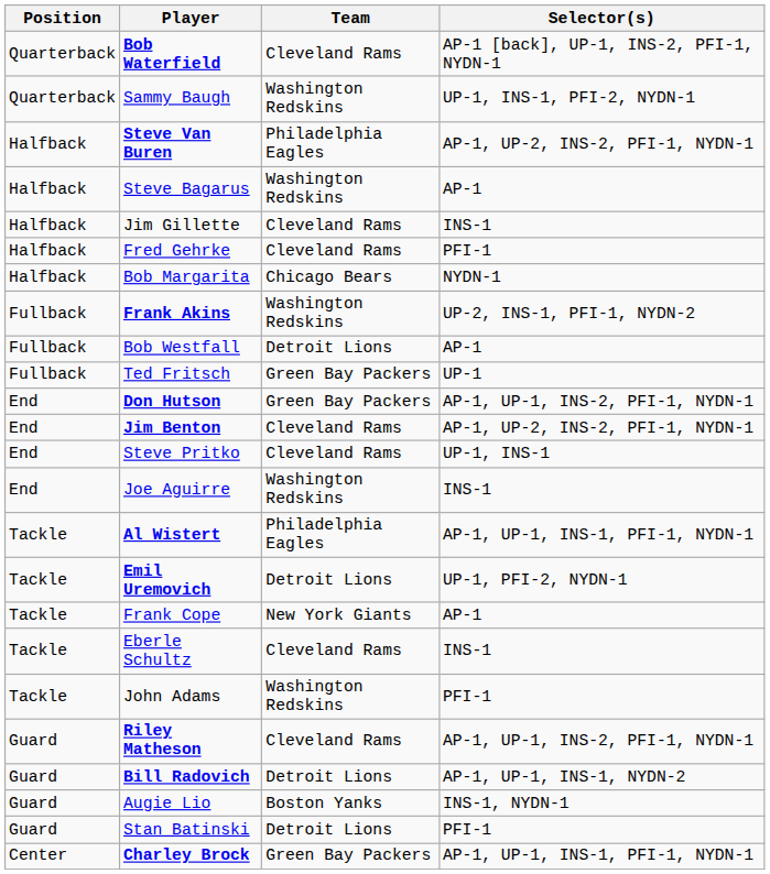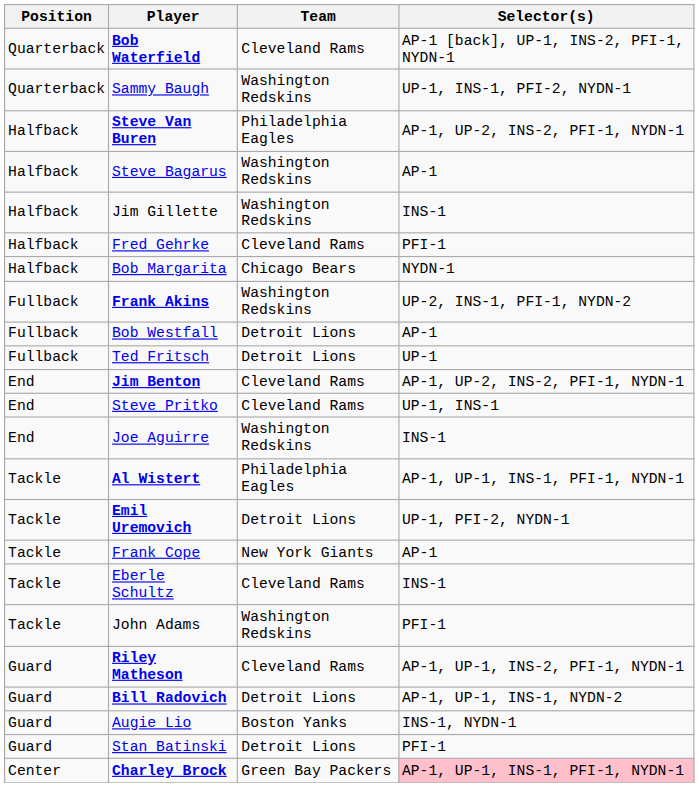 <table class="wikitable" style="text-align:left;">
 <tr>
 <th>Position</th>
 <th>Player</th>
 <th>Team</th>
 <th>Selector(s)</th>
 </tr>
 <tr>
 <td>Quarterback</td>
 <td><strong><a href='#'>Bob Waterfield</a></strong></td>
 <td>Cleveland Rams</td>
 <td>AP-1 [back], UP-1, INS-2, PFI-1, NYDN-1</td>
 </tr>
 <tr>
 <td>Quarterback</td>
 <td><a href='#'>Sammy Baugh</a></td>
 <td>Washington Redskins</td>
 <td>UP-1, INS-1, PFI-2, NYDN-1</td>
 </tr>
 <tr>
 <td>Halfback</td>
 <td><strong><a href='#'>Steve Van Buren</a></strong></td>
 <td>Philadelphia Eagles</td>
 <td>AP-1, UP-2, INS-2, PFI-1, NYDN-1</td>
 </tr>
 <tr>
 <td>Halfback</td>
 <td><a href='#'>Steve Bagarus</a></td>
 <td>Washington Redskins</td>
 <td>AP-1</td>
 </tr>
 <tr>
 <td>Halfback</td>
 <td>Jim Gillette</td>
-<td>Cleveland Rams</td>
+<td>Washington Redskins</td>
 <td>INS-1</td>
 </tr>
 <tr>
 <td>Halfback</td>
 <td><a href='#'>Fred Gehrke</a></td>
 <td>Cleveland Rams</td>
 <td>PFI-1</td>
 </tr>
 <tr>
 <td>Halfback</td>
 <td><a href='#'>Bob Margarita</a></td>
 <td>Chicago Bears</td>
 <td>NYDN-1</td>
 </tr>
 <tr>
 <td>Fullback</td>
 <td><strong><a href='#'>Frank Akins</a></strong></td>
 <td>Washington Redskins</td>
 <td>UP-2, INS-1, PFI-1, NYDN-2</td>
 </tr>
 <tr>
 <td>Fullback</td>
 <td><a href='#'>Bob Westfall</a></td>
 <td>Detroit Lions</td>
 <td>AP-1</td>
 </tr>
 <tr>
 <td>Fullback</td>
 <td><a href='#'>Ted Fritsch</a></td>
-<td>Green Bay Packers</td>
+<td>Detroit Lions</td>
 <td>UP-1</td>
-</tr>
-<tr>
-<td>End</td>
-<td><strong><a href='#'>Don Hutson</a></strong></td>
-<td>Green Bay Packers</td>
-<td>AP-1, UP-1, INS-2, PFI-1, NYDN-1</td>
 </tr>
 <tr>
 <td>End</td>
 <td><strong><a href='#'>Jim Benton</a></strong></td>
 <td>Cleveland Rams</td>
 <td>AP-1, UP-2, INS-2, PFI-1, NYDN-1</td>
 </tr>
 <tr>
 <td>End</td>
 <td><a href='#'>Steve Pritko</a></td>
 <td>Cleveland Rams</td>
 <td>UP-1, INS-1</td>
 </tr>
 <tr>
 <td>End</td>
 <td><a href='#'>Joe Aguirre</a></td>
 <td>Washington Redskins</td>
 <td>INS-1</td>
 </tr>
 <tr>
 <td>Tackle</td>
 <td><strong><a href='#'>Al Wistert</a></strong></td>
 <td>Philadelphia Eagles</td>
 <td>AP-1, UP-1, INS-1, PFI-1, NYDN-1</td>
 </tr>
 <tr>
 <td>Tackle</td>
 <td><strong><a href='#'>Emil Uremovich</a></strong></td>
 <td>Detroit Lions</td>
 <td>UP-1, PFI-2, NYDN-1</td>
 </tr>
 <tr>
 <td>Tackle</td>
 <td><a href='#'>Frank Cope</a></td>
 <td>New York Giants</td>
 <td>AP-1</td>
 </tr>
 <tr>
 <td>Tackle</td>
 <td><a href='#'>Eberle Schultz</a></td>
 <td>Cleveland Rams</td>
 <td>INS-1</td>
 </tr>
 <tr>
 <td>Tackle</td>
 <td>John Adams</td>
 <td>Washington Redskins</td>
 <td>PFI-1</td>
 </tr>
 <tr>
 <td>Guard</td>
 <td><strong><a href='#'>Riley Matheson</a></strong></td>
 <td>Cleveland Rams</td>
 <td>AP-1, UP-1, INS-2, PFI-1, NYDN-1</td>
 </tr>
 <tr>
 <td>Guard</td>
 <td><strong><a href='#'>Bill Radovich</a></strong></td>
 <td>Detroit Lions</td>
 <td>AP-1, UP-1, INS-1, NYDN-2</td>
 </tr>
 <tr>
 <td>Guard</td>
 <td><a href='#'>Augie Lio</a></td>
 <td>Boston Yanks</td>
 <td>INS-1, NYDN-1</td>
 </tr>
 <tr>
 <td>Guard</td>
 <td><a href='#'>Stan Batinski</a></td>
 <td>Detroit Lions</td>
 <td>PFI-1</td>
 </tr>
 <tr>
 <td>Center</td>
 <td><strong><a href='#'>Charley Brock</a></strong></td>
 <td>Green Bay Packers</td>
-<td>AP-1, UP-1, INS-1, PFI-1, NYDN-1</td>
+<td style="background: pink;">AP-1, UP-1, INS-1, PFI-1, NYDN-1</td>
 </tr>
 <tr>
 </tr>
 </table>
